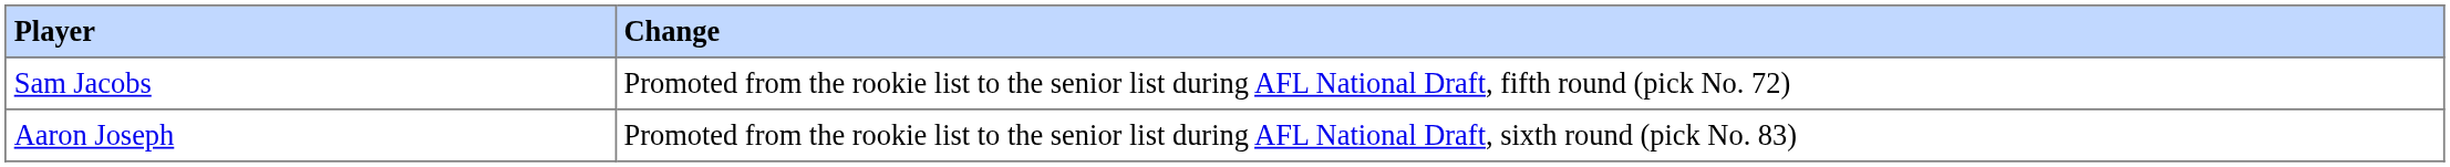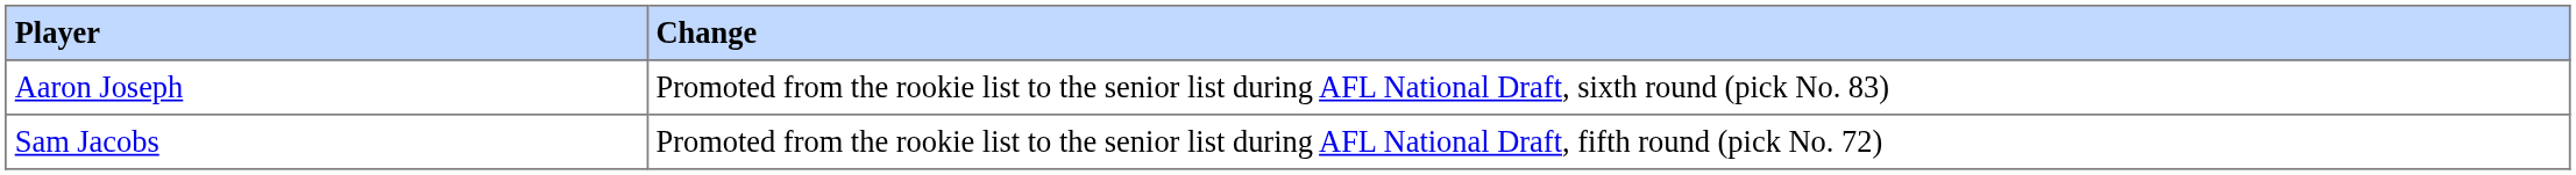 <table border="1" cellpadding="4" cellspacing="0"  style="text-align:left; font-size:95%; border-collapse:collapse; width:80%;">
 <tr style="background:#C1D8FF;">
 <th style="width:25%;">Player</th>
 <th>Change</th>
 </tr>
 <tr>
+<td> <a href='#'>Aaron Joseph</a></td>
+<td>Promoted from the rookie list to the senior list during <a href='#'>AFL National Draft</a>, sixth round (pick No. 83)</td>
+</tr>
+<tr>
 <td> <a href='#'>Sam Jacobs</a></td>
 <td>Promoted from the rookie list to the senior list during <a href='#'>AFL National Draft</a>, fifth round (pick No. 72)</td>
 </tr>
-<tr>
-<td> <a href='#'>Aaron Joseph</a></td>
-<td>Promoted from the rookie list to the senior list during <a href='#'>AFL National Draft</a>, sixth round (pick No. 83)</td>
-</tr>
 </table>
